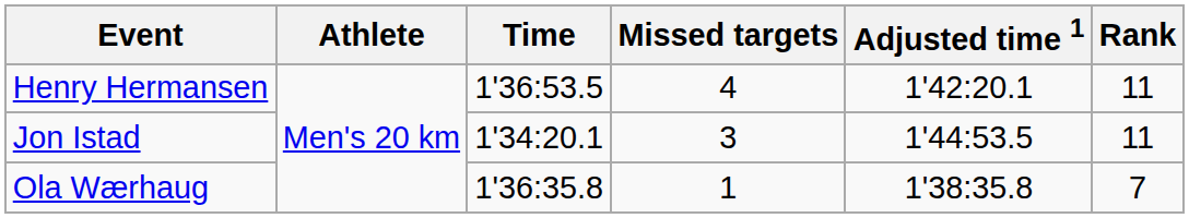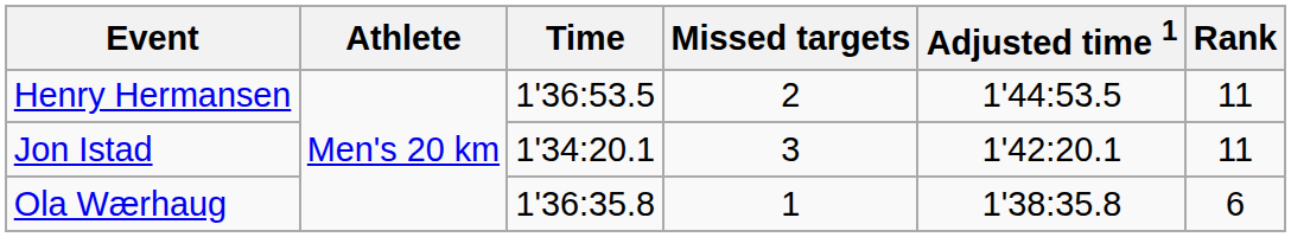 <table class="wikitable" style="font-size:90%">
 <tr>
 <th>Event</th>
 <th>Athlete</th>
 <th>Time</th>
 <th>Missed targets</th>
 <th>Adjusted time <sup>1</sup></th>
 <th>Rank</th>
 </tr>
 <tr>
 <td><a href='#'>Henry Hermansen</a></td>
 <td rowspan="3"><a href='#'>Men's 20 km</a></td>
 <td align="center">1'36:53.5</td>
-<td align="center">4</td>
-<td align="center">1'42:20.1</td>
+<td align="center">2</td>
+<td align="center">1'44:53.5</td>
 <td align="center">11</td>
 </tr>
 <tr>
 <td><a href='#'>Jon Istad</a></td>
 <td align="center">1'34:20.1</td>
 <td align="center">3</td>
-<td align="center">1'44:53.5</td>
+<td align="center">1'42:20.1</td>
 <td align="center">11</td>
 </tr>
 <tr>
 <td><a href='#'>Ola Wærhaug</a></td>
 <td align="center">1'36:35.8</td>
 <td align="center">1</td>
 <td align="center">1'38:35.8</td>
-<td align="center">7</td>
+<td align="center">6</td>
 </tr>
 </table>
